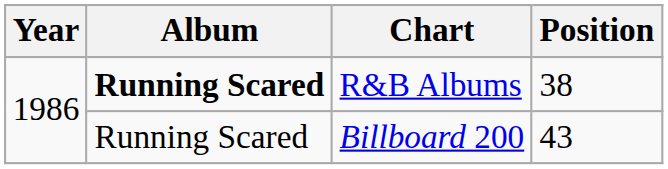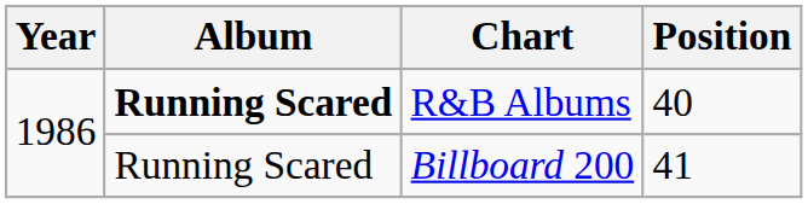 <table class="wikitable">
 <tr>
 <th>Year</th>
 <th>Album</th>
 <th>Chart</th>
 <th>Position</th>
 </tr>
 <tr>
 <td rowspan=2>1986</td>
 <td><strong>Running Scared</strong></td>
 <td><a href='#'>R&B Albums</a></td>
-<td>38</td>
+<td>40</td>
 </tr>
 <tr>
 <td>Running Scared</td>
 <td><a href='#'><em>Billboard</em> 200</a></td>
-<td>43</td>
+<td>41</td>
 </tr>
 </table>
